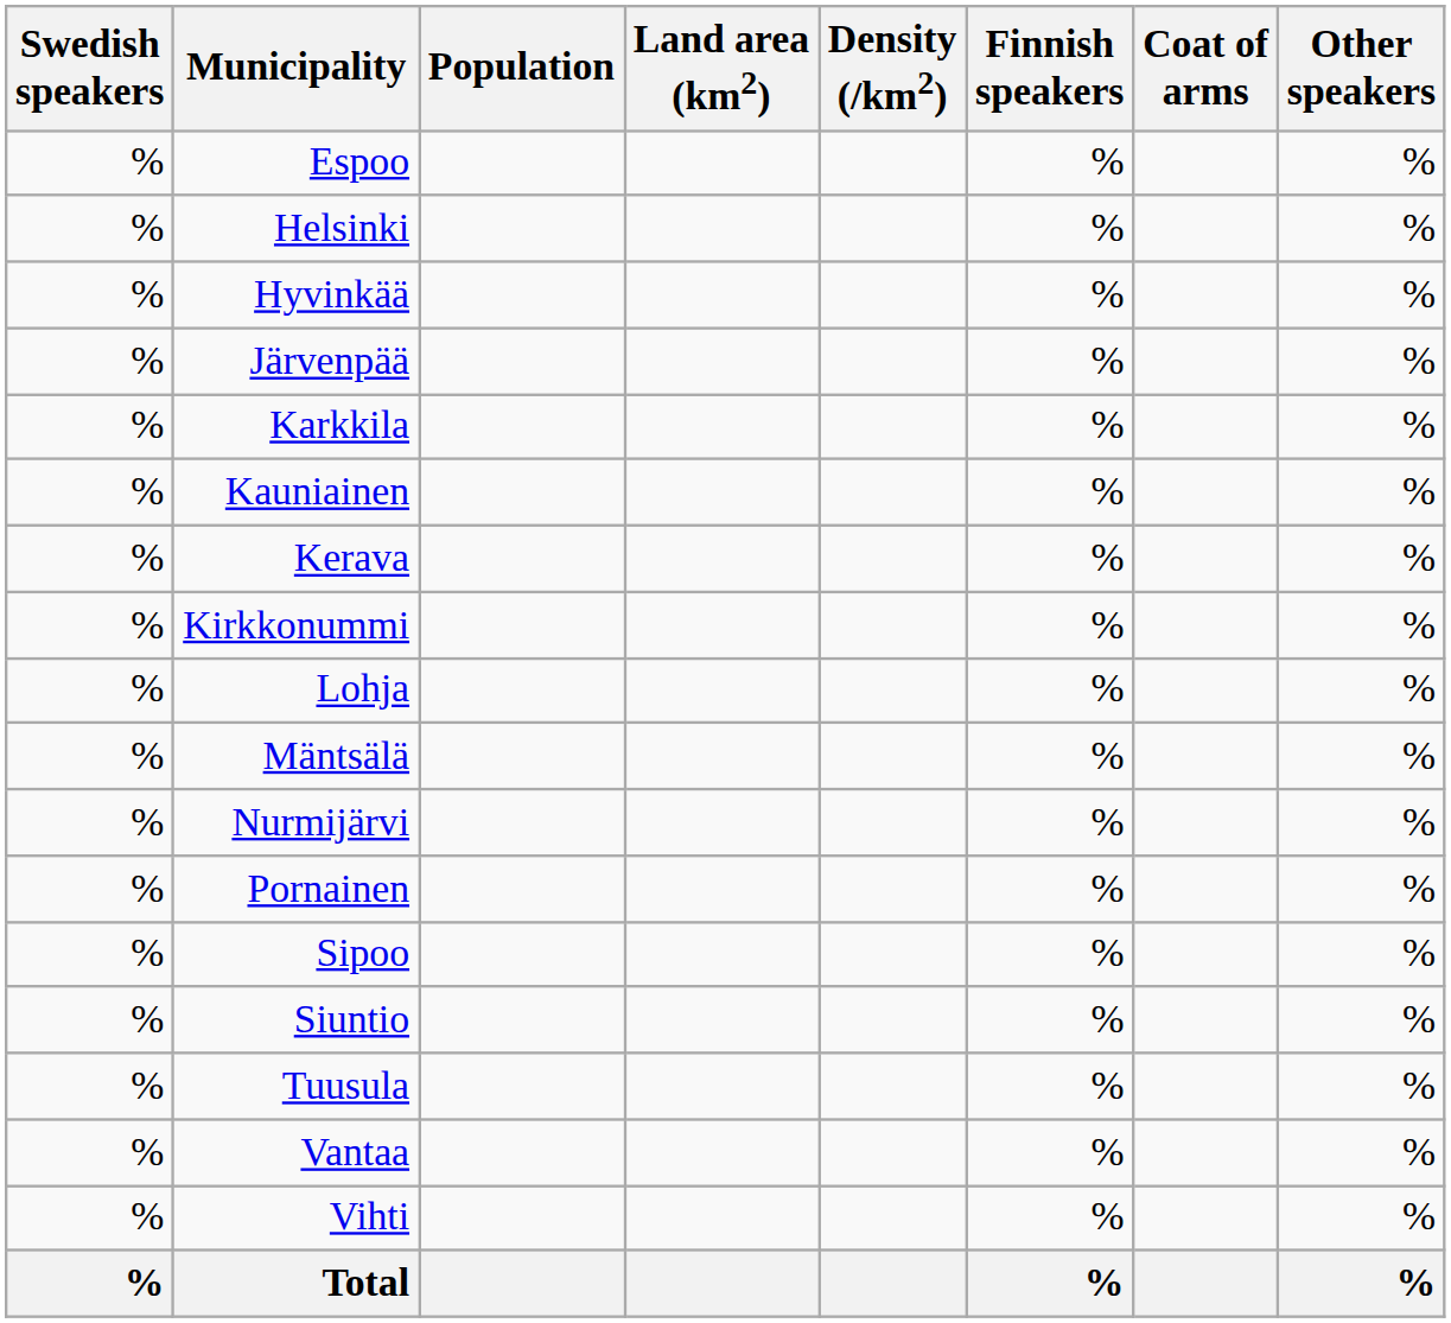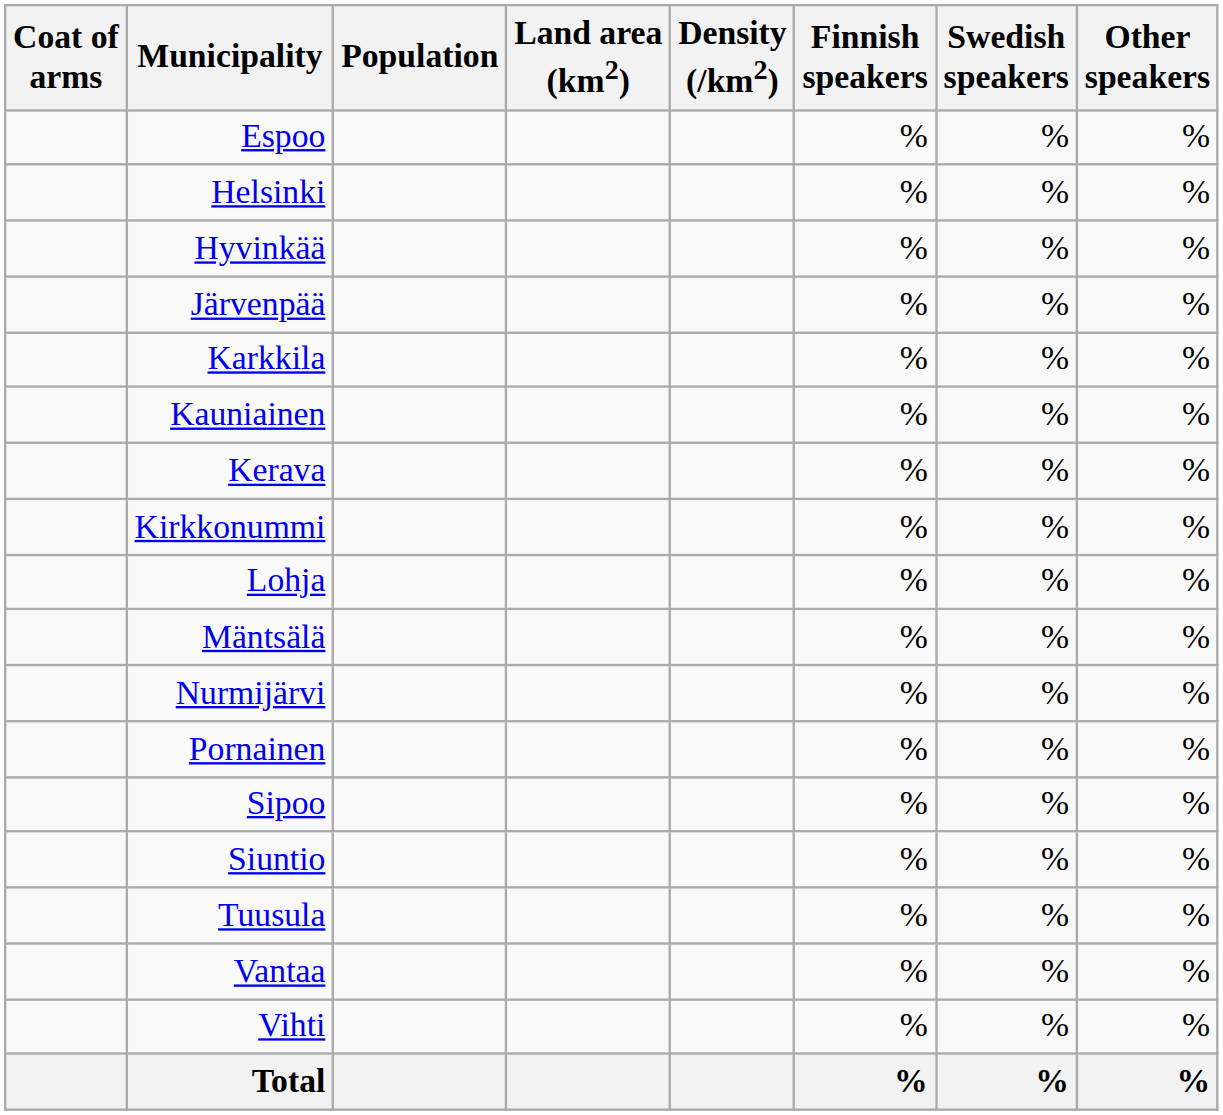 <table class="wikitable sortable" style="font-size: 90%; text-align: right; line-height: normal">
 <tr>
-<th>Swedish<br>speakers</th>
+<th class="unsortable">Coat of<br>arms</th>
 <th>Municipality</th>
 <th>Population</th>
 <th>Land area<br>(km<sup>2</sup>)</th>
 <th>Density<br>(/km<sup>2</sup>)</th>
 <th>Finnish<br>speakers</th>
-<th class="unsortable">Coat of<br>arms</th>
+<th>Swedish<br>speakers</th>
 <th>Other<br>speakers</th>
 </tr>
 <tr>
-<td> %</td>
+<td></td>
 <td><a href='#'>Espoo</a></td>
 <td></td>
 <td></td>
 <td></td>
 <td> %</td>
-<td></td>
+<td> %</td>
 <td> %</td>
 </tr>
 <tr>
-<td> %</td>
+<td></td>
 <td><a href='#'>Helsinki</a></td>
 <td></td>
 <td></td>
 <td></td>
 <td> %</td>
-<td></td>
+<td> %</td>
 <td> %</td>
 </tr>
 <tr>
-<td> %</td>
+<td></td>
 <td><a href='#'>Hyvinkää</a></td>
 <td></td>
 <td></td>
 <td></td>
 <td> %</td>
-<td></td>
+<td> %</td>
 <td> %</td>
 </tr>
 <tr>
-<td> %</td>
+<td></td>
 <td><a href='#'>Järvenpää</a></td>
 <td></td>
 <td></td>
 <td></td>
 <td> %</td>
-<td></td>
+<td> %</td>
 <td> %</td>
 </tr>
 <tr>
-<td> %</td>
+<td></td>
 <td><a href='#'>Karkkila</a></td>
 <td></td>
 <td></td>
 <td></td>
 <td> %</td>
-<td></td>
+<td> %</td>
 <td> %</td>
 </tr>
 <tr>
-<td> %</td>
+<td></td>
 <td><a href='#'>Kauniainen</a></td>
 <td></td>
 <td></td>
 <td></td>
 <td> %</td>
-<td></td>
+<td> %</td>
 <td> %</td>
 </tr>
 <tr>
-<td> %</td>
+<td></td>
 <td><a href='#'>Kerava</a></td>
 <td></td>
 <td></td>
 <td></td>
 <td> %</td>
-<td></td>
+<td> %</td>
 <td> %</td>
 </tr>
 <tr>
-<td> %</td>
+<td></td>
 <td><a href='#'>Kirkkonummi</a></td>
 <td></td>
 <td></td>
 <td></td>
 <td> %</td>
-<td></td>
+<td> %</td>
 <td> %</td>
 </tr>
 <tr>
-<td> %</td>
+<td></td>
 <td><a href='#'>Lohja</a></td>
 <td></td>
 <td></td>
 <td></td>
 <td> %</td>
-<td></td>
+<td> %</td>
 <td> %</td>
 </tr>
 <tr>
-<td> %</td>
+<td></td>
 <td><a href='#'>Mäntsälä</a></td>
 <td></td>
 <td></td>
 <td></td>
 <td> %</td>
-<td></td>
+<td> %</td>
 <td> %</td>
 </tr>
 <tr>
-<td> %</td>
+<td></td>
 <td><a href='#'>Nurmijärvi</a></td>
 <td></td>
 <td></td>
 <td></td>
 <td> %</td>
-<td></td>
+<td> %</td>
 <td> %</td>
 </tr>
 <tr>
-<td> %</td>
+<td></td>
 <td><a href='#'>Pornainen</a></td>
 <td></td>
 <td></td>
 <td></td>
 <td> %</td>
-<td></td>
+<td> %</td>
 <td> %</td>
 </tr>
 <tr>
-<td> %</td>
+<td></td>
 <td><a href='#'>Sipoo</a></td>
 <td></td>
 <td></td>
 <td></td>
 <td> %</td>
-<td></td>
+<td> %</td>
 <td> %</td>
 </tr>
 <tr>
-<td> %</td>
+<td></td>
 <td><a href='#'>Siuntio</a></td>
 <td></td>
 <td></td>
 <td></td>
 <td> %</td>
-<td></td>
+<td> %</td>
 <td> %</td>
 </tr>
 <tr>
-<td> %</td>
+<td></td>
 <td><a href='#'>Tuusula</a></td>
 <td></td>
 <td></td>
 <td></td>
 <td> %</td>
-<td></td>
+<td> %</td>
 <td> %</td>
 </tr>
 <tr>
-<td> %</td>
+<td></td>
 <td><a href='#'>Vantaa</a></td>
 <td></td>
 <td></td>
 <td></td>
 <td> %</td>
-<td></td>
+<td> %</td>
 <td> %</td>
 </tr>
 <tr>
-<td> %</td>
+<td></td>
 <td><a href='#'>Vihti</a></td>
 <td></td>
 <td></td>
 <td></td>
 <td> %</td>
-<td></td>
+<td> %</td>
 <td> %</td>
 </tr>
 <tr>
-<th !+ style=text-align:right> %</th>
+<th></th>
 <th + style=text-align:right><strong>Total</strong></th>
 <th + style=text-align:right></th>
 <th + style=text-align:right></th>
 <th + style=text-align:right></th>
 <th !+ style=text-align:right> %</th>
-<th></th>
+<th !+ style=text-align:right> %</th>
 <th !+ style=text-align:right> %</th>
 </tr>
 </table>
